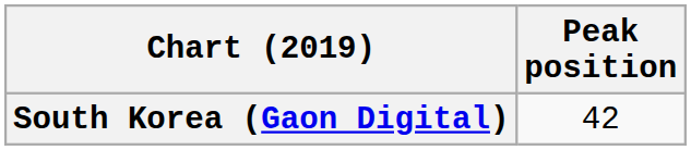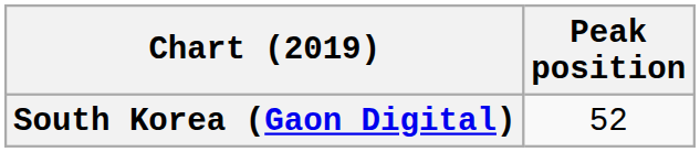 <table class="wikitable sortable plainrowheaders" style="text-align:center">
 <tr>
 <th scope="col">Chart (2019)</th>
 <th scope="col">Peak<br>position</th>
 </tr>
 <tr>
 <th scope="row">South Korea (<a href='#'>Gaon Digital</a>)</th>
-<td>42</td>
+<td>52</td>
 </tr>
 </table>
